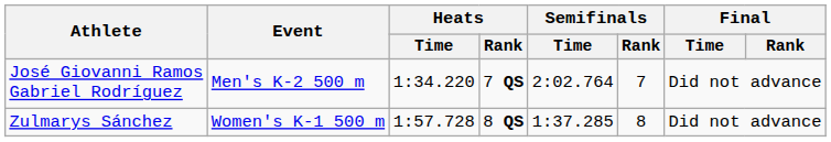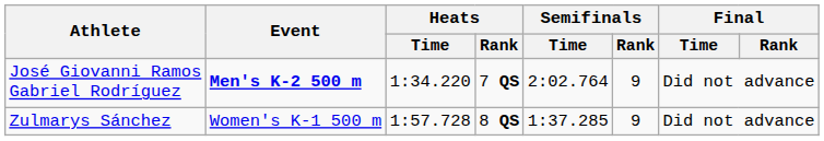 <table class=wikitable style="font-size:90%">
 <tr>
 <th rowspan="2">Athlete</th>
 <th rowspan="2">Event</th>
 <th colspan="2">Heats</th>
 <th colspan="2">Semifinals</th>
 <th colspan="2">Final</th>
 </tr>
 <tr style="font-size:95%">
 <th>Time</th>
 <th>Rank</th>
 <th>Time</th>
 <th>Rank</th>
 <th>Time</th>
 <th>Rank</th>
 </tr>
 <tr align=center>
 <td align=left><a href='#'>José Giovanni Ramos</a><br><a href='#'>Gabriel Rodríguez</a></td>
-<td align=left><a href='#'>Men's K-2 500 m</a></td>
+<td align=left><strong><a href='#'>Men's K-2 500 m</a></strong></td>
 <td>1:34.220</td>
 <td>7 <strong>QS</strong></td>
 <td>2:02.764</td>
-<td>7</td>
+<td>9</td>
 <td colspan=2>Did not advance</td>
 </tr>
 <tr align=center>
 <td align=left><a href='#'>Zulmarys Sánchez</a></td>
 <td align=left><a href='#'>Women's K-1 500 m</a></td>
 <td>1:57.728</td>
 <td>8 <strong>QS</strong></td>
 <td>1:37.285</td>
-<td>8</td>
+<td>9</td>
 <td colspan=2>Did not advance</td>
 </tr>
 </table>
